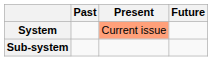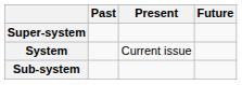 <table class="wikitable">
 <tr>
 <th></th>
 <th>Past</th>
 <th>Present</th>
 <th>Future</th>
 </tr>
 <tr>
+<th>Super-system</th>
+<td></td>
+<td></td>
+<td></td>
+</tr>
+<tr>
 <th>System</th>
 <td></td>
-<td style="background: lightsalmon;">Current issue</td>
+<td>Current issue</td>
 <td></td>
 </tr>
 <tr>
 <th>Sub-system</th>
 <td></td>
 <td></td>
 <td></td>
 </tr>
 </table>
